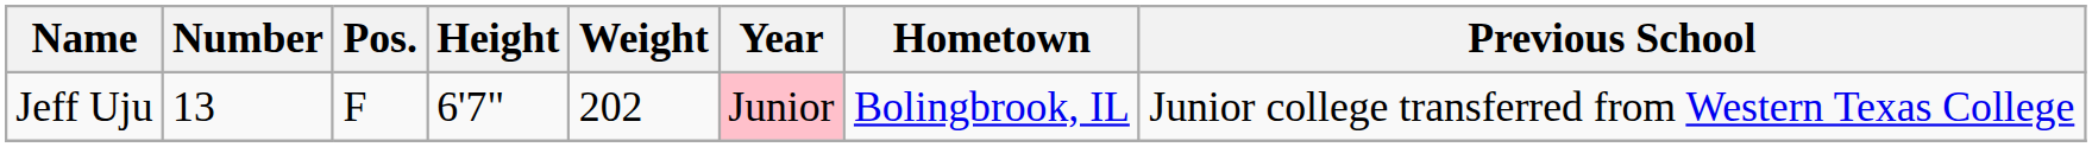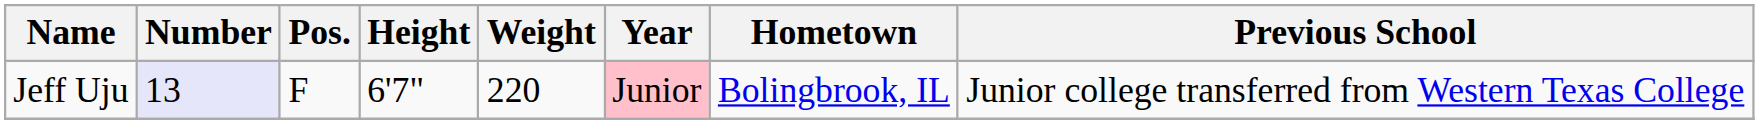 <table class="wikitable sortable" border="1">
 <tr>
 <th>Name</th>
 <th>Number</th>
 <th>Pos.</th>
 <th>Height</th>
 <th>Weight</th>
 <th>Year</th>
 <th>Hometown</th>
 <th class="unsortable">Previous School</th>
 </tr>
 <tr>
 <td>Jeff Uju</td>
-<td>13</td>
+<td style="background: lavender;">13</td>
 <td>F</td>
 <td>6'7"</td>
-<td>202</td>
+<td>220</td>
 <td style="background: pink;">Junior</td>
 <td><a href='#'>Bolingbrook, IL</a></td>
 <td>Junior college transferred from <a href='#'>Western Texas College</a></td>
 </tr>
 <tr>
 </tr>
 </table>
